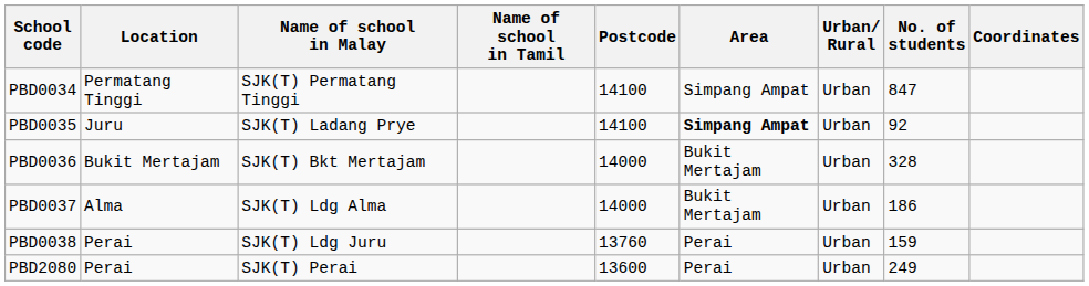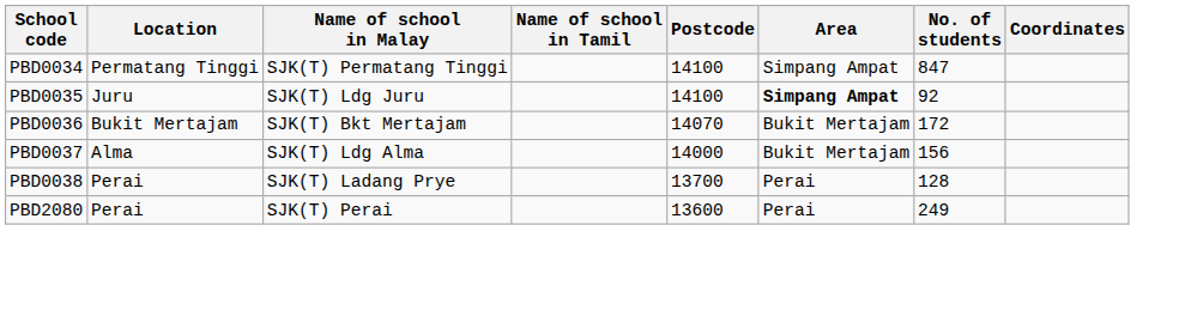 <table class="wikitable sortable">
 <tr>
 <th>School<br>code</th>
 <th>Location</th>
 <th>Name of school<br>in Malay</th>
 <th>Name of school<br>in Tamil</th>
 <th>Postcode</th>
 <th>Area</th>
-<th>Urban/<br>Rural</th>
 <th>No. of<br>students</th>
 <th>Coordinates</th>
 </tr>
 <tr>
 <td>PBD0034</td>
 <td>Permatang Tinggi</td>
 <td>SJK(T) Permatang Tinggi</td>
 <td></td>
 <td>14100</td>
 <td>Simpang Ampat</td>
-<td>Urban</td>
 <td>847</td>
 <td></td>
 </tr>
 <tr>
 <td>PBD0035</td>
 <td>Juru</td>
-<td>SJK(T) Ladang Prye</td>
+<td>SJK(T) Ldg Juru</td>
 <td></td>
 <td>14100</td>
 <td><strong>Simpang Ampat</strong></td>
-<td>Urban</td>
 <td>92</td>
 <td></td>
 </tr>
 <tr>
 <td>PBD0036</td>
 <td>Bukit Mertajam</td>
 <td>SJK(T) Bkt Mertajam</td>
 <td></td>
-<td>14000</td>
+<td>14070</td>
 <td>Bukit Mertajam</td>
-<td>Urban</td>
-<td>328</td>
+<td>172</td>
 <td></td>
 </tr>
 <tr>
 <td>PBD0037</td>
 <td>Alma</td>
 <td>SJK(T) Ldg Alma</td>
 <td></td>
 <td>14000</td>
 <td>Bukit Mertajam</td>
-<td>Urban</td>
-<td>186</td>
+<td>156</td>
 <td></td>
 </tr>
 <tr>
 <td>PBD0038</td>
 <td>Perai</td>
-<td>SJK(T) Ldg Juru</td>
+<td>SJK(T) Ladang Prye</td>
 <td></td>
-<td>13760</td>
+<td>13700</td>
 <td>Perai</td>
-<td>Urban</td>
-<td>159</td>
+<td>128</td>
 <td></td>
 </tr>
 <tr>
 <td>PBD2080</td>
 <td>Perai</td>
 <td>SJK(T) Perai</td>
 <td></td>
 <td>13600</td>
 <td>Perai</td>
-<td>Urban</td>
 <td>249</td>
 <td></td>
 </tr>
 </table>
